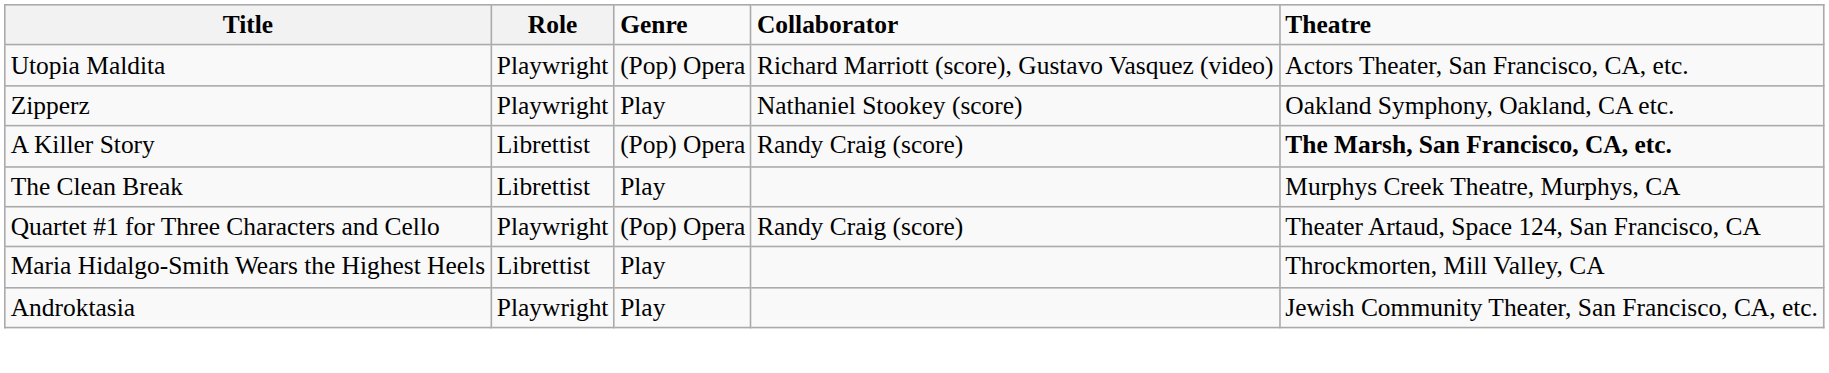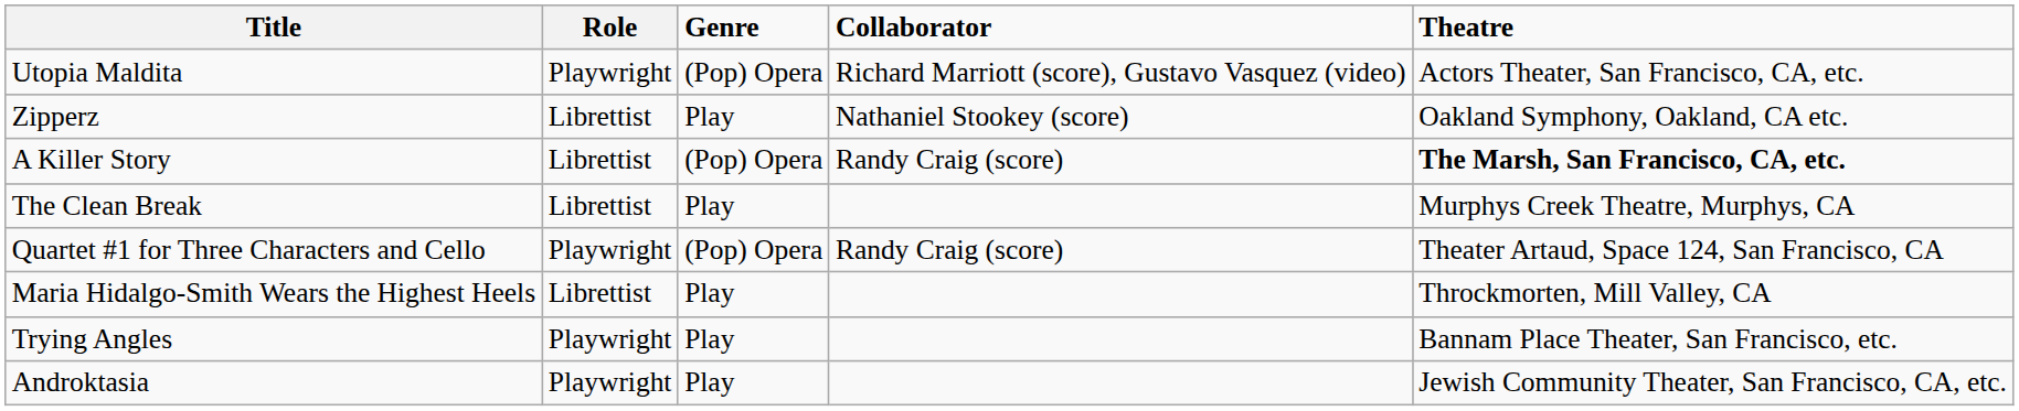 <table class="wikitable">
 <tr>
 <th><strong>Title</strong></th>
 <th><strong>Role</strong></th>
 <td><strong>Genre</strong></td>
 <td><strong>Collaborator</strong></td>
 <td><strong>Theatre</strong></td>
 </tr>
 <tr>
 <td>Utopia Maldita</td>
 <td>Playwright</td>
 <td>(Pop) Opera</td>
 <td>Richard Marriott (score), Gustavo Vasquez (video)</td>
 <td>Actors Theater, San Francisco, CA, etc.</td>
 </tr>
 <tr>
 <td>Zipperz</td>
-<td>Playwright</td>
+<td>Librettist</td>
 <td>Play</td>
 <td>Nathaniel Stookey (score)</td>
 <td>Oakland Symphony, Oakland, CA etc.</td>
 </tr>
 <tr>
 <td>A Killer Story</td>
 <td>Librettist</td>
 <td>(Pop) Opera</td>
 <td>Randy Craig (score)</td>
 <td><strong>The Marsh, San Francisco, CA, etc.</strong></td>
 </tr>
 <tr>
 <td>The Clean Break</td>
 <td>Librettist</td>
 <td>Play</td>
 <td></td>
 <td>Murphys Creek Theatre, Murphys, CA</td>
 </tr>
 <tr>
 <td>Quartet #1 for Three Characters and Cello</td>
 <td>Playwright</td>
 <td>(Pop) Opera</td>
 <td>Randy Craig (score)</td>
 <td>Theater Artaud, Space 124, San Francisco, CA</td>
 </tr>
 <tr>
 <td>Maria Hidalgo-Smith Wears the Highest Heels</td>
 <td>Librettist</td>
 <td>Play</td>
 <td></td>
 <td>Throckmorten, Mill Valley, CA</td>
 </tr>
 <tr>
+<td>Trying Angles</td>
+<td>Playwright</td>
+<td>Play</td>
+<td></td>
+<td>Bannam Place Theater, San Francisco, etc.</td>
+</tr>
+<tr>
 <td>Androktasia</td>
 <td>Playwright</td>
 <td>Play</td>
 <td></td>
 <td>Jewish Community Theater, San Francisco, CA, etc.</td>
 </tr>
 </table>
